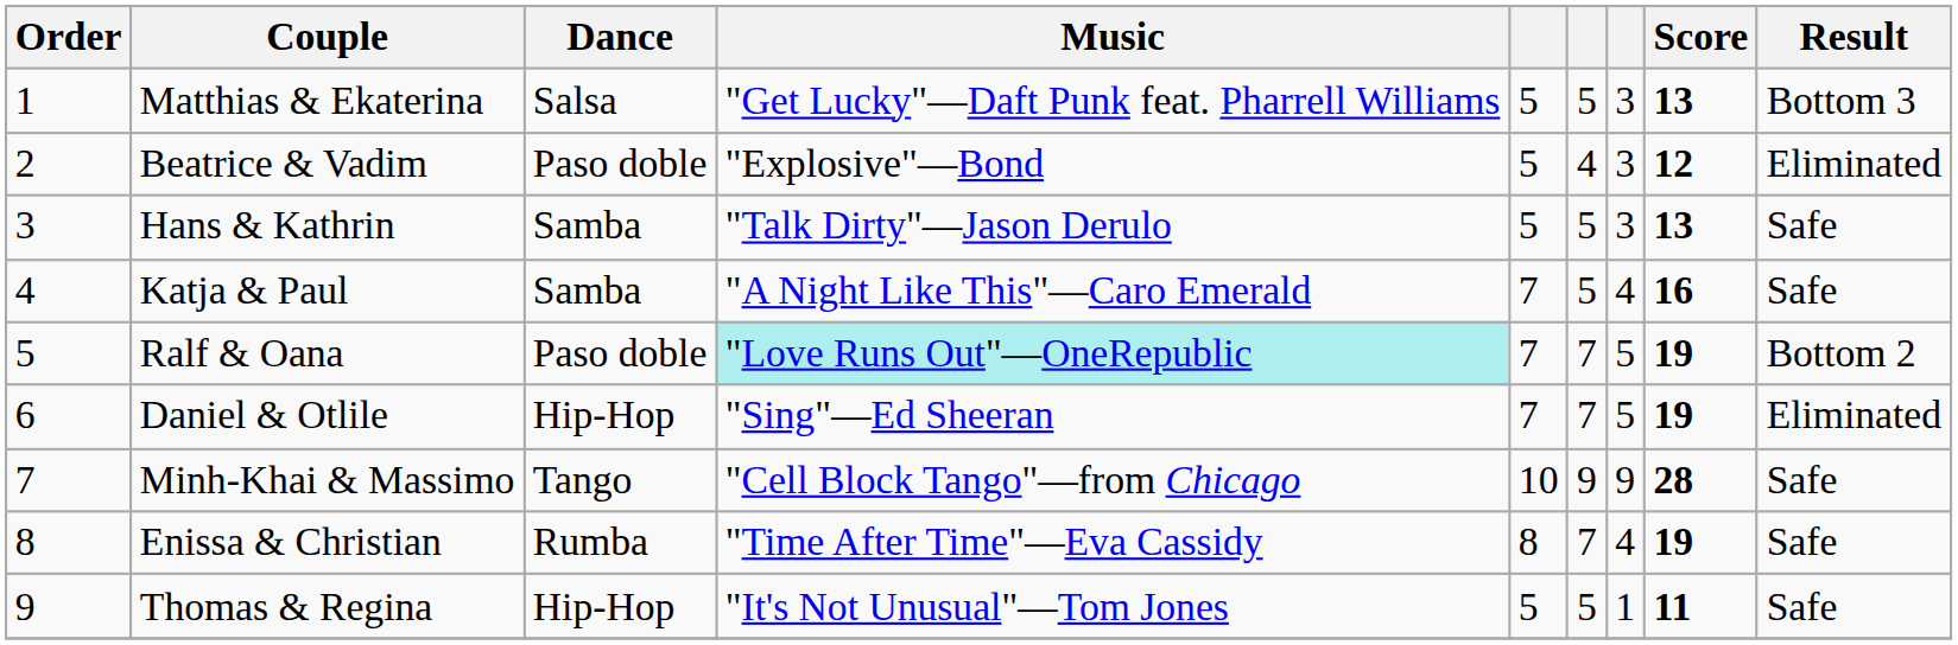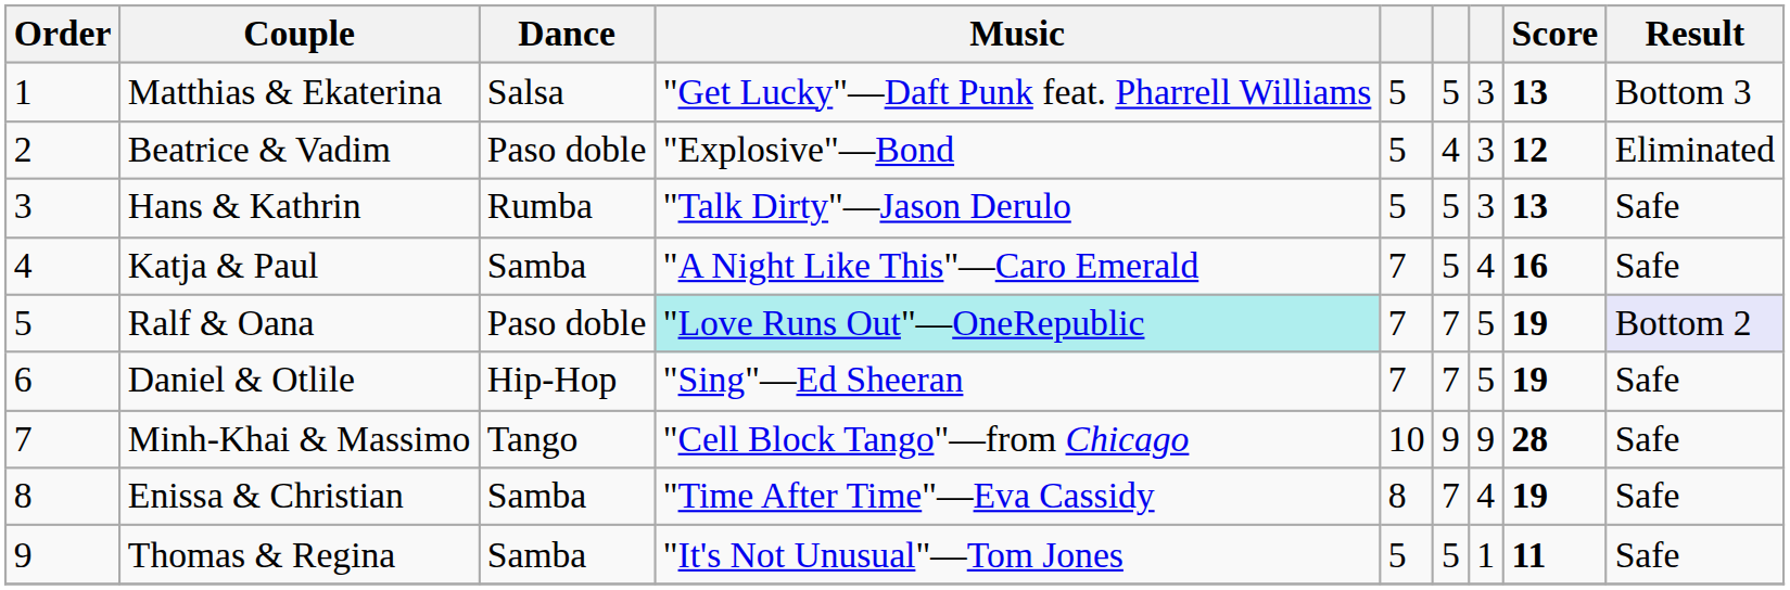 <table class="wikitable sortable center">
 <tr>
 <th>Order</th>
 <th>Couple</th>
 <th>Dance</th>
 <th>Music</th>
 <th><small></small></th>
 <th><small></small></th>
 <th><small></small></th>
 <th>Score</th>
 <th>Result</th>
 </tr>
 <tr>
 <td>1</td>
 <td>Matthias & Ekaterina</td>
 <td>Salsa</td>
 <td>"<a href='#'>Get Lucky</a>"—<a href='#'>Daft Punk</a> feat. <a href='#'>Pharrell Williams</a></td>
 <td>5</td>
 <td>5</td>
 <td>3</td>
 <td><strong>13</strong></td>
 <td>Bottom 3</td>
 </tr>
 <tr>
 <td>2</td>
 <td>Beatrice & Vadim</td>
 <td>Paso doble</td>
 <td>"Explosive"—<a href='#'>Bond</a></td>
 <td>5</td>
 <td>4</td>
 <td>3</td>
 <td><strong>12</strong></td>
 <td>Eliminated</td>
 </tr>
 <tr>
 <td>3</td>
 <td>Hans & Kathrin</td>
-<td>Samba</td>
+<td>Rumba</td>
 <td>"<a href='#'>Talk Dirty</a>"—<a href='#'>Jason Derulo</a></td>
 <td>5</td>
 <td>5</td>
 <td>3</td>
 <td><strong>13</strong></td>
 <td>Safe</td>
 </tr>
 <tr>
 <td>4</td>
 <td>Katja & Paul</td>
 <td>Samba</td>
 <td>"<a href='#'>A Night Like This</a>"—<a href='#'>Caro Emerald</a></td>
 <td>7</td>
 <td>5</td>
 <td>4</td>
 <td><strong>16</strong></td>
 <td>Safe</td>
 </tr>
 <tr>
 <td>5</td>
 <td>Ralf & Oana</td>
 <td>Paso doble</td>
 <td style="background: paleturquoise;">"<a href='#'>Love Runs Out</a>"—<a href='#'>OneRepublic</a></td>
 <td>7</td>
 <td>7</td>
 <td>5</td>
 <td><strong>19</strong></td>
-<td>Bottom 2</td>
+<td style="background: lavender;">Bottom 2</td>
 </tr>
 <tr>
 <td>6</td>
 <td>Daniel & Otlile</td>
 <td>Hip-Hop</td>
 <td>"<a href='#'>Sing</a>"—<a href='#'>Ed Sheeran</a></td>
 <td>7</td>
 <td>7</td>
 <td>5</td>
 <td><strong>19</strong></td>
-<td>Eliminated</td>
+<td>Safe</td>
 </tr>
 <tr>
 <td>7</td>
 <td>Minh-Khai & Massimo</td>
 <td>Tango</td>
 <td>"<a href='#'>Cell Block Tango</a>"—from <em><a href='#'>Chicago</a></em></td>
 <td>10</td>
 <td>9</td>
 <td>9</td>
 <td><strong>28</strong></td>
 <td>Safe</td>
 </tr>
 <tr>
 <td>8</td>
 <td>Enissa & Christian</td>
-<td>Rumba</td>
+<td>Samba</td>
 <td>"<a href='#'>Time After Time</a>"—<a href='#'>Eva Cassidy</a></td>
 <td>8</td>
 <td>7</td>
 <td>4</td>
 <td><strong>19</strong></td>
 <td>Safe</td>
 </tr>
 <tr>
 <td>9</td>
 <td>Thomas & Regina</td>
-<td>Hip-Hop</td>
+<td>Samba</td>
 <td>"<a href='#'>It's Not Unusual</a>"—<a href='#'>Tom Jones</a></td>
 <td>5</td>
 <td>5</td>
 <td>1</td>
 <td><strong>11</strong></td>
 <td>Safe</td>
 </tr>
 <tr>
 </tr>
 </table>
